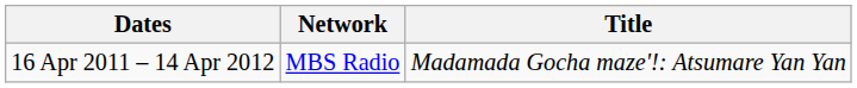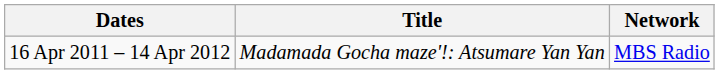 <table class="wikitable">
 <tr>
 <th>Dates</th>
+<th>Title</th>
 <th>Network</th>
-<th>Title</th>
 </tr>
 <tr>
 <td>16 Apr 2011 – 14 Apr 2012</td>
+<td><em>Madamada Gocha maze'!: Atsumare Yan Yan</em></td>
 <td><a href='#'>MBS Radio</a></td>
-<td><em>Madamada Gocha maze'!: Atsumare Yan Yan</em></td>
 </tr>
 </table>
